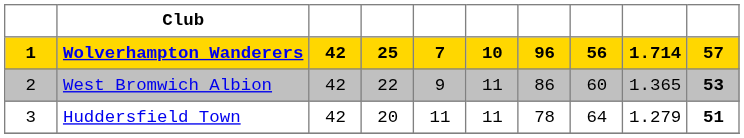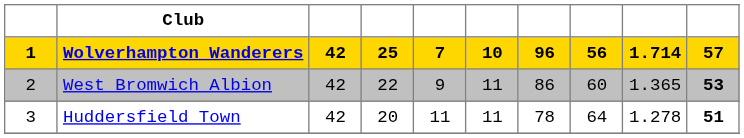 <table class="toccolours" border="1" cellpadding="4" cellspacing="0" style="text-align:center; border-collapse: collapse; margin:0;">
 <tr>
 <th width=30></th>
 <th>Club</th>
 <th width=30></th>
 <th width=30></th>
 <th width=30></th>
 <th width=30></th>
 <th width=30></th>
 <th width=30></th>
 <th width=30></th>
 <th width=30></th>
 </tr>
 <tr bgcolor="gold">
 <td><strong>1</strong></td>
 <td align=left><strong><a href='#'>Wolverhampton Wanderers</a></strong></td>
 <td><strong>42</strong></td>
 <td><strong>25</strong></td>
 <td><strong>7</strong></td>
 <td><strong>10</strong></td>
 <td><strong>96</strong></td>
 <td><strong>56</strong></td>
 <td><strong>1.714</strong></td>
 <td><strong>57</strong></td>
 </tr>
 <tr bgcolor="silver">
 <td>2</td>
 <td align=left><a href='#'>West Bromwich Albion</a></td>
 <td>42</td>
 <td>22</td>
 <td>9</td>
 <td>11</td>
 <td>86</td>
 <td>60</td>
 <td>1.365</td>
 <td><strong>53</strong></td>
 </tr>
 <tr>
 <td>3</td>
 <td align=left><a href='#'>Huddersfield Town</a></td>
 <td>42</td>
 <td>20</td>
 <td>11</td>
 <td>11</td>
 <td>78</td>
 <td>64</td>
-<td>1.279</td>
+<td>1.278</td>
 <td><strong>51</strong></td>
 </tr>
 <tr>
 </tr>
 </table>
